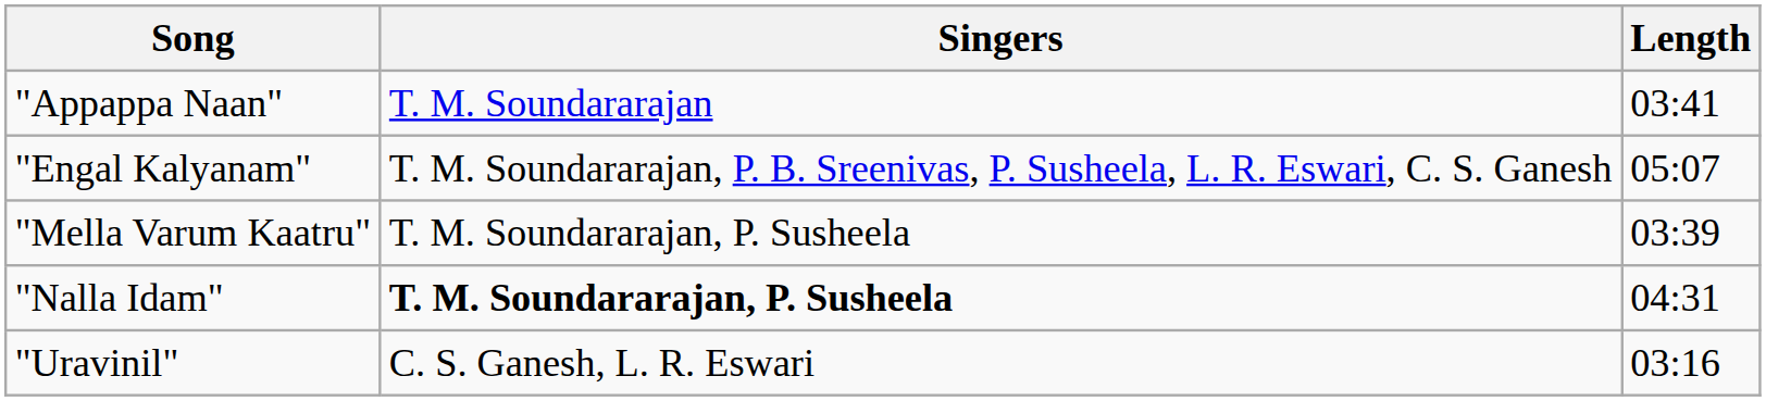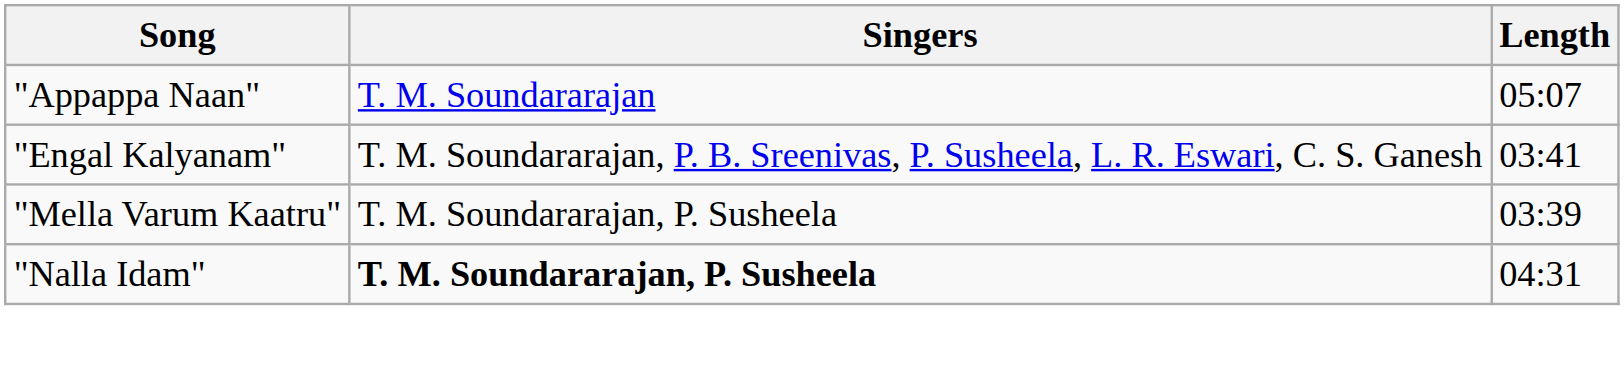 <table class="wikitable" style="font-size:95%;">
 <tr>
 <th>Song</th>
 <th>Singers</th>
 <th>Length</th>
 </tr>
 <tr>
 <td>"Appappa Naan"</td>
 <td><a href='#'>T. M. Soundararajan</a></td>
-<td>03:41</td>
+<td>05:07</td>
 </tr>
 <tr>
 <td>"Engal Kalyanam"</td>
 <td>T. M. Soundararajan, <a href='#'>P. B. Sreenivas</a>, <a href='#'>P. Susheela</a>, <a href='#'>L. R. Eswari</a>, C. S. Ganesh</td>
-<td>05:07</td>
+<td>03:41</td>
 </tr>
 <tr>
 <td>"Mella Varum Kaatru"</td>
 <td>T. M. Soundararajan, P. Susheela</td>
 <td>03:39</td>
 </tr>
 <tr>
 <td>"Nalla Idam"</td>
 <td><strong>T. M. Soundararajan, P. Susheela</strong></td>
 <td>04:31</td>
 </tr>
-<tr>
-<td>"Uravinil"</td>
-<td>C. S. Ganesh, L. R. Eswari</td>
-<td>03:16</td>
-</tr>
 </table>
